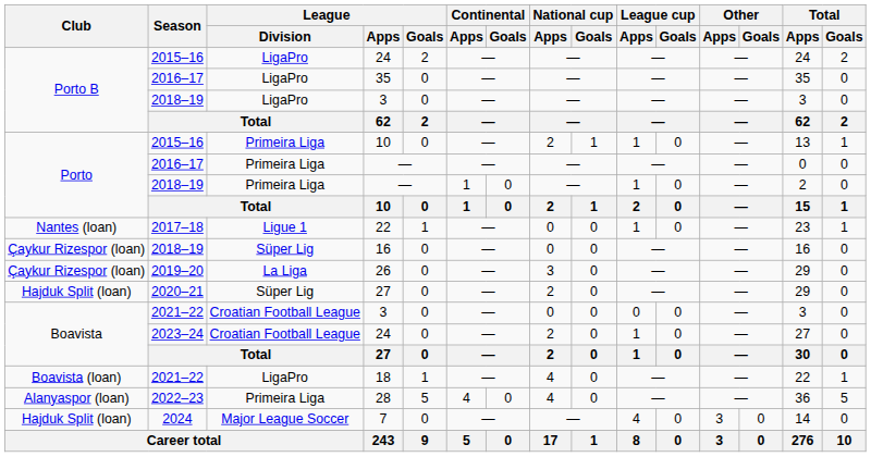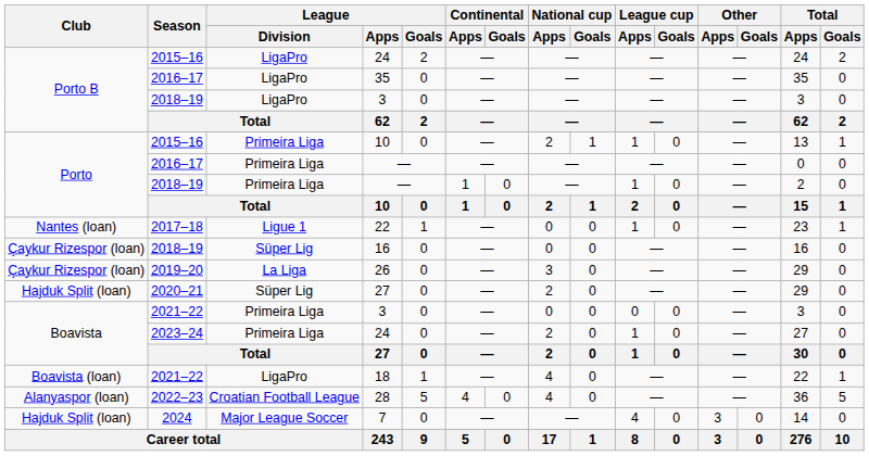 <table class="wikitable" style="text-align: center">
 <tr>
 <th rowspan="2">Club</th>
 <th rowspan="2">Season</th>
 <th colspan="3">League</th>
 <th colspan="2">Continental</th>
 <th colspan="2">National cup</th>
 <th colspan="2">League cup</th>
 <th colspan="2">Other</th>
 <th colspan="2">Total</th>
 </tr>
 <tr>
 <th>Division</th>
 <th>Apps</th>
 <th>Goals</th>
 <th>Apps</th>
 <th>Goals</th>
 <th>Apps</th>
 <th>Goals</th>
 <th>Apps</th>
 <th>Goals</th>
 <th>Apps</th>
 <th>Goals</th>
 <th>Apps</th>
 <th>Goals</th>
 </tr>
 <tr>
 <td rowspan="4"><a href='#'>Porto B</a></td>
 <td><a href='#'>2015–16</a></td>
 <td><a href='#'>LigaPro</a></td>
 <td>24</td>
 <td>2</td>
 <td colspan="2">—</td>
 <td colspan="2">—</td>
 <td colspan="2">—</td>
 <td colspan="2">—</td>
 <td>24</td>
 <td>2</td>
 </tr>
 <tr>
 <td><a href='#'>2016–17</a></td>
 <td>LigaPro</td>
 <td>35</td>
 <td>0</td>
 <td colspan="2">—</td>
 <td colspan="2">—</td>
 <td colspan="2">—</td>
 <td colspan="2">—</td>
 <td>35</td>
 <td>0</td>
 </tr>
 <tr>
 <td><a href='#'>2018–19</a></td>
 <td>LigaPro</td>
 <td>3</td>
 <td>0</td>
 <td colspan="2">—</td>
 <td colspan="2">—</td>
 <td colspan="2">—</td>
 <td colspan="2">—</td>
 <td>3</td>
 <td>0</td>
 </tr>
 <tr>
 <th colspan="2">Total</th>
 <th>62</th>
 <th>2</th>
 <th colspan="2">—</th>
 <th colspan="2">—</th>
 <th colspan="2">—</th>
 <th colspan="2">—</th>
 <th>62</th>
 <th>2</th>
 </tr>
 <tr>
 <td rowspan="4"><a href='#'>Porto</a></td>
 <td><a href='#'>2015–16</a></td>
 <td><a href='#'>Primeira Liga</a></td>
 <td>10</td>
 <td>0</td>
 <td colspan="2">—</td>
 <td>2</td>
 <td>1</td>
 <td>1</td>
 <td>0</td>
 <td colspan="2">—</td>
 <td>13</td>
 <td>1</td>
 </tr>
 <tr>
 <td><a href='#'>2016–17</a></td>
 <td>Primeira Liga</td>
 <td colspan="2">—</td>
 <td colspan="2">—</td>
 <td colspan="2">—</td>
 <td colspan="2">—</td>
 <td colspan="2">—</td>
 <td>0</td>
 <td>0</td>
 </tr>
 <tr>
 <td><a href='#'>2018–19</a></td>
 <td>Primeira Liga</td>
 <td colspan="2">—</td>
 <td>1</td>
 <td>0</td>
 <td colspan="2">—</td>
 <td>1</td>
 <td>0</td>
 <td colspan="2">—</td>
 <td>2</td>
 <td>0</td>
 </tr>
 <tr>
 <th colspan="2">Total</th>
 <th>10</th>
 <th>0</th>
 <th>1</th>
 <th>0</th>
 <th>2</th>
 <th>1</th>
 <th>2</th>
 <th>0</th>
 <th colspan="2">—</th>
 <th>15</th>
 <th>1</th>
 </tr>
 <tr>
 <td><a href='#'>Nantes</a> (loan)</td>
 <td><a href='#'>2017–18</a></td>
 <td><a href='#'>Ligue 1</a></td>
 <td>22</td>
 <td>1</td>
 <td colspan="2">—</td>
 <td>0</td>
 <td>0</td>
 <td>1</td>
 <td>0</td>
 <td colspan="2">—</td>
 <td>23</td>
 <td>1</td>
 </tr>
 <tr>
 <td><a href='#'>Çaykur Rizespor</a> (loan)</td>
 <td><a href='#'>2018–19</a></td>
 <td><a href='#'>Süper Lig</a></td>
 <td>16</td>
 <td>0</td>
 <td colspan="2">—</td>
 <td>0</td>
 <td>0</td>
 <td colspan="2">—</td>
 <td colspan="2">—</td>
 <td>16</td>
 <td>0</td>
 </tr>
 <tr>
 <td><a href='#'>Çaykur Rizespor</a> (loan)</td>
 <td><a href='#'>2019–20</a></td>
 <td><a href='#'>La Liga</a></td>
 <td>26</td>
 <td>0</td>
 <td colspan="2">—</td>
 <td>3</td>
 <td>0</td>
 <td colspan="2">—</td>
 <td colspan="2">—</td>
 <td>29</td>
 <td>0</td>
 </tr>
 <tr>
 <td><a href='#'>Hajduk Split</a> (loan)</td>
 <td><a href='#'>2020–21</a></td>
 <td>Süper Lig</td>
 <td>27</td>
 <td>0</td>
 <td colspan="2">—</td>
 <td>2</td>
 <td>0</td>
 <td colspan="2">—</td>
 <td colspan="2">—</td>
 <td>29</td>
 <td>0</td>
 </tr>
 <tr>
 <td rowspan="3">Boavista</td>
 <td><a href='#'>2021–22</a></td>
-<td><a href='#'>Croatian Football League</a></td>
+<td>Primeira Liga</td>
 <td>3</td>
 <td>0</td>
 <td colspan="2">—</td>
 <td>0</td>
 <td>0</td>
 <td>0</td>
 <td>0</td>
 <td colspan="2">—</td>
 <td>3</td>
 <td>0</td>
 </tr>
 <tr>
 <td><a href='#'>2023–24</a></td>
-<td><a href='#'>Croatian Football League</a></td>
+<td>Primeira Liga</td>
 <td>24</td>
 <td>0</td>
 <td colspan="2">—</td>
 <td>2</td>
 <td>0</td>
 <td>1</td>
 <td>0</td>
 <td colspan="2">—</td>
 <td>27</td>
 <td>0</td>
 </tr>
 <tr>
 <th colspan="2">Total</th>
 <th>27</th>
 <th>0</th>
 <th colspan="2">—</th>
 <th>2</th>
 <th>0</th>
 <th>1</th>
 <th>0</th>
 <th colspan="2">—</th>
 <th>30</th>
 <th>0</th>
 </tr>
 <tr>
 <td><a href='#'>Boavista</a> (loan)</td>
 <td><a href='#'>2021–22</a></td>
 <td>LigaPro</td>
 <td>18</td>
 <td>1</td>
 <td colspan="2">—</td>
 <td>4</td>
 <td>0</td>
 <td colspan="2">—</td>
 <td colspan="2">—</td>
 <td>22</td>
 <td>1</td>
 </tr>
 <tr>
 <td><a href='#'>Alanyaspor</a> (loan)</td>
 <td><a href='#'>2022–23</a></td>
-<td>Primeira Liga</td>
+<td><a href='#'>Croatian Football League</a></td>
 <td>28</td>
 <td>5</td>
 <td>4</td>
 <td>0</td>
 <td>4</td>
 <td>0</td>
 <td colspan="2">—</td>
 <td colspan="2">—</td>
 <td>36</td>
 <td>5</td>
 </tr>
 <tr>
 <td><a href='#'>Hajduk Split</a> (loan)</td>
 <td><a href='#'>2024</a></td>
 <td><a href='#'>Major League Soccer</a></td>
 <td>7</td>
 <td>0</td>
 <td colspan="2">—</td>
 <td colspan="2">—</td>
 <td>4</td>
 <td>0</td>
 <td>3</td>
 <td>0</td>
 <td>14</td>
 <td>0</td>
 </tr>
 <tr>
 <th colspan="3">Career total</th>
 <th>243</th>
 <th>9</th>
 <th>5</th>
 <th>0</th>
 <th>17</th>
 <th>1</th>
 <th>8</th>
 <th>0</th>
 <th>3</th>
 <th>0</th>
 <th>276</th>
 <th>10</th>
 </tr>
 </table>
